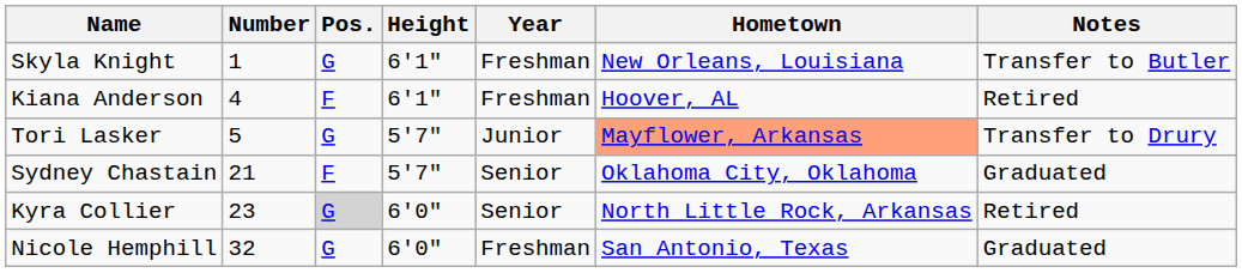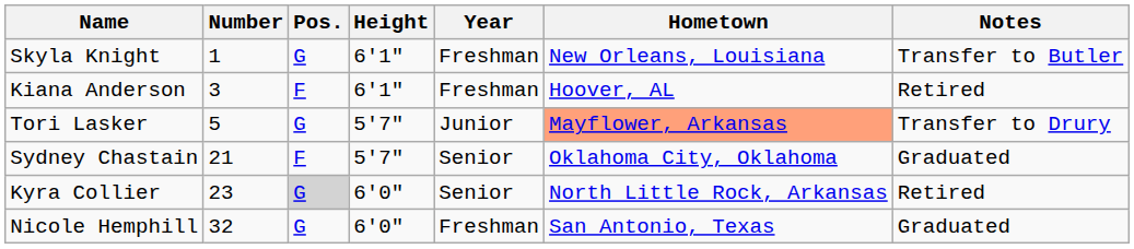 <table class="wikitable sortable" border="1">
 <tr>
 <th>Name</th>
 <th>Number</th>
 <th>Pos.</th>
 <th>Height</th>
 <th>Year</th>
 <th>Hometown</th>
 <th class="wikitable">Notes</th>
 </tr>
 <tr>
 <td>Skyla Knight</td>
 <td>1</td>
 <td><a href='#'>G</a></td>
 <td>6'1"</td>
 <td>Freshman</td>
 <td><a href='#'>New Orleans, Louisiana</a></td>
 <td>Transfer to <a href='#'>Butler</a></td>
 </tr>
 <tr>
 <td>Kiana Anderson</td>
-<td>4</td>
+<td>3</td>
 <td><a href='#'>F</a></td>
 <td>6'1"</td>
 <td>Freshman</td>
 <td><a href='#'>Hoover, AL</a></td>
 <td>Retired</td>
 </tr>
 <tr>
 <td>Tori Lasker</td>
 <td>5</td>
 <td><a href='#'>G</a></td>
 <td>5'7"</td>
 <td>Junior</td>
 <td style="background: lightsalmon;"><a href='#'>Mayflower, Arkansas</a></td>
 <td>Transfer to <a href='#'>Drury</a></td>
 </tr>
 <tr>
 <td>Sydney Chastain</td>
 <td>21</td>
 <td><a href='#'>F</a></td>
 <td>5'7"</td>
 <td>Senior</td>
 <td><a href='#'>Oklahoma City, Oklahoma</a></td>
 <td>Graduated</td>
 </tr>
 <tr>
 <td>Kyra Collier</td>
 <td>23</td>
 <td style="background: lightgrey;"><a href='#'>G</a></td>
 <td>6'0"</td>
 <td>Senior</td>
 <td><a href='#'>North Little Rock, Arkansas</a></td>
 <td>Retired</td>
 </tr>
 <tr>
 <td>Nicole Hemphill</td>
 <td>32</td>
 <td><a href='#'>G</a></td>
 <td>6'0"</td>
 <td>Freshman</td>
 <td><a href='#'>San Antonio, Texas</a></td>
 <td>Graduated</td>
 </tr>
 </table>
